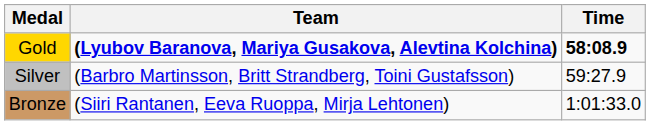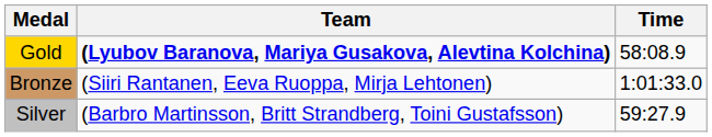 <table class="wikitable">
 <tr>
 <th>Medal</th>
 <th>Team</th>
 <th>Time</th>
 </tr>
 <tr>
 <td style="text-align:center;background-color:gold;">Gold</td>
 <td><strong> (<a href='#'>Lyubov Baranova</a>, <a href='#'>Mariya Gusakova</a>, <a href='#'>Alevtina Kolchina</a>)</strong></td>
-<td><strong>58:08.9</strong></td>
+<td>58:08.9</td>
+</tr>
+<tr>
+<td style="text-align:center;background-color:#CC9966;">Bronze</td>
+<td> (<a href='#'>Siiri Rantanen</a>, <a href='#'>Eeva Ruoppa</a>, <a href='#'>Mirja Lehtonen</a>)</td>
+<td>1:01:33.0</td>
 </tr>
 <tr>
 <td style="text-align:center;background-color:silver;">Silver</td>
 <td> (<a href='#'>Barbro Martinsson</a>, <a href='#'>Britt Strandberg</a>, <a href='#'>Toini Gustafsson</a>)</td>
 <td>59:27.9</td>
 </tr>
-<tr>
-<td style="text-align:center;background-color:#CC9966;">Bronze</td>
-<td> (<a href='#'>Siiri Rantanen</a>, <a href='#'>Eeva Ruoppa</a>, <a href='#'>Mirja Lehtonen</a>)</td>
-<td>1:01:33.0</td>
-</tr>
 </table>
